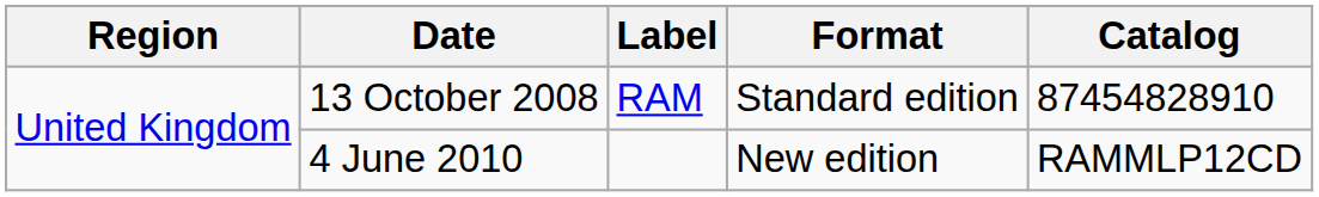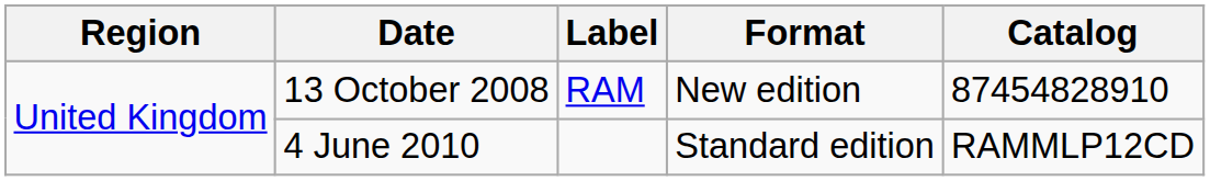 <table class="wikitable">
 <tr>
 <th>Region</th>
 <th>Date</th>
 <th>Label</th>
 <th>Format</th>
 <th>Catalog</th>
 </tr>
 <tr>
 <td rowspan="2"><a href='#'>United Kingdom</a></td>
 <td>13 October 2008</td>
 <td><a href='#'>RAM</a></td>
-<td>Standard edition</td>
+<td>New edition</td>
 <td>87454828910</td>
 </tr>
 <tr>
 <td>4 June 2010</td>
 <td></td>
-<td>New edition</td>
+<td>Standard edition</td>
 <td>RAMMLP12CD</td>
 </tr>
 </table>
